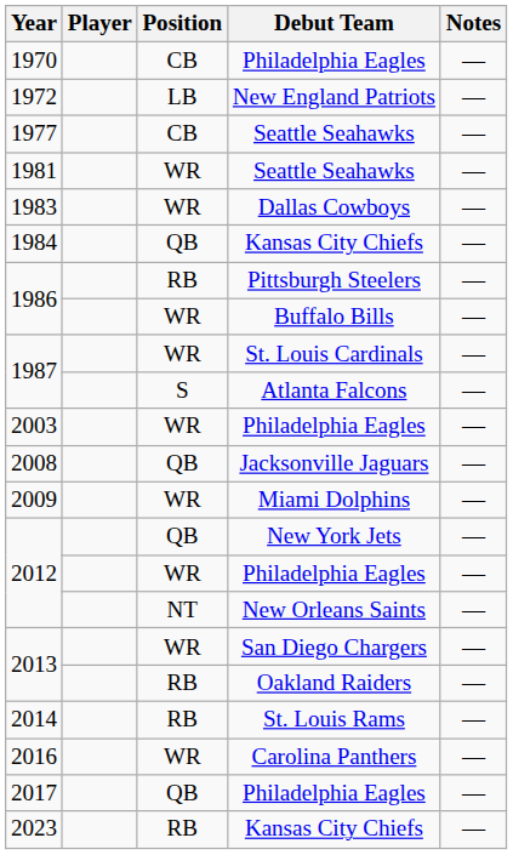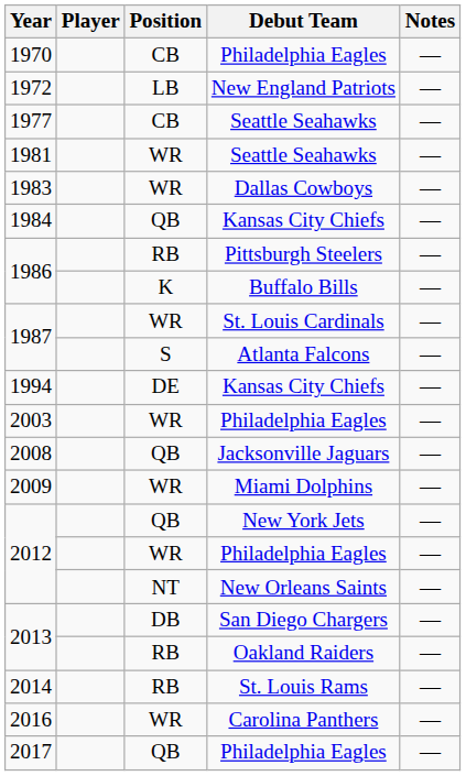 <table class="wikitable sortable" style="text-align: center;">
 <tr>
 <th>Year</th>
 <th>Player</th>
 <th>Position</th>
 <th>Debut Team</th>
 <th>Notes</th>
 </tr>
 <tr>
 <td align="center">1970</td>
 <td align="center"></td>
 <td align="center">CB</td>
 <td align="center"><a href='#'>Philadelphia Eagles</a></td>
 <td align="center">—</td>
 </tr>
 <tr>
 <td align="center">1972</td>
 <td align="center"></td>
 <td align="center">LB</td>
 <td align="center"><a href='#'>New England Patriots</a></td>
 <td align="center">—</td>
 </tr>
 <tr>
 <td align="center">1977</td>
 <td align="center"></td>
 <td align="center">CB</td>
 <td align="center"><a href='#'>Seattle Seahawks</a></td>
 <td align="center">—</td>
 </tr>
 <tr>
 <td align="center">1981</td>
 <td align="center"></td>
 <td align="center">WR</td>
 <td align="center"><a href='#'>Seattle Seahawks</a></td>
 <td align="center">—</td>
 </tr>
 <tr>
 <td align="center">1983</td>
 <td align="center"></td>
 <td align="center">WR</td>
 <td align="center"><a href='#'>Dallas Cowboys</a></td>
 <td align="center">—</td>
 </tr>
 <tr>
 <td align="center">1984</td>
 <td align="center"></td>
 <td align="center">QB</td>
 <td align="center"><a href='#'>Kansas City Chiefs</a></td>
 <td align="center">—</td>
 </tr>
 <tr>
 <td rowspan="2">1986</td>
 <td align="center"></td>
 <td align="center">RB</td>
 <td align="center"><a href='#'>Pittsburgh Steelers</a></td>
 <td align="center">—</td>
 </tr>
 <tr>
 <td align="center"></td>
-<td align="center">WR</td>
+<td align="center">K</td>
 <td align="center"><a href='#'>Buffalo Bills</a></td>
 <td align="center">—</td>
 </tr>
 <tr>
 <td rowspan="2">1987</td>
 <td align="center"></td>
 <td align="center">WR</td>
 <td align="center"><a href='#'>St. Louis Cardinals</a></td>
 <td align="center">—</td>
 </tr>
 <tr>
 <td align="center"></td>
 <td align="center">S</td>
 <td align="center"><a href='#'>Atlanta Falcons</a></td>
+<td align="center">—</td>
+</tr>
+<tr>
+<td align="center">1994</td>
+<td align="center"></td>
+<td align="center">DE</td>
+<td align="center"><a href='#'>Kansas City Chiefs</a></td>
 <td align="center">—</td>
 </tr>
 <tr>
 <td align="center">2003</td>
 <td align="center"></td>
 <td align="center">WR</td>
 <td align="center"><a href='#'>Philadelphia Eagles</a></td>
 <td align="center">—</td>
 </tr>
 <tr>
 <td align="center">2008</td>
 <td align="center"></td>
 <td align="center">QB</td>
 <td align="center"><a href='#'>Jacksonville Jaguars</a></td>
 <td align="center">—</td>
 </tr>
 <tr>
 <td align="center">2009</td>
 <td align="center"></td>
 <td align="center">WR</td>
 <td align="center"><a href='#'>Miami Dolphins</a></td>
 <td align="center">—</td>
 </tr>
 <tr>
 <td rowspan="3">2012</td>
 <td align="center"></td>
 <td align="center">QB</td>
 <td align="center"><a href='#'>New York Jets</a></td>
 <td align="center">—</td>
 </tr>
 <tr>
 <td align="center"></td>
 <td align="center">WR</td>
 <td align="center"><a href='#'>Philadelphia Eagles</a></td>
 <td align="center">—</td>
 </tr>
 <tr>
 <td align="center"></td>
 <td align="center">NT</td>
 <td align="center"><a href='#'>New Orleans Saints</a></td>
 <td align="center">—</td>
 </tr>
 <tr>
 <td rowspan="2">2013</td>
 <td align="center"></td>
-<td align="center">WR</td>
+<td align="center">DB</td>
 <td align="center"><a href='#'>San Diego Chargers</a></td>
 <td align="center">—</td>
 </tr>
 <tr>
 <td align="center"></td>
 <td align="center">RB</td>
 <td align="center"><a href='#'>Oakland Raiders</a></td>
 <td align="center">—</td>
 </tr>
 <tr>
 <td align="center">2014</td>
 <td align="center"></td>
 <td align="center">RB</td>
 <td align="center"><a href='#'>St. Louis Rams</a></td>
 <td align="center">—</td>
 </tr>
 <tr>
 <td align="center">2016</td>
 <td align="center"></td>
 <td align="center">WR</td>
 <td align="center"><a href='#'>Carolina Panthers</a></td>
 <td align="center">—</td>
 </tr>
 <tr>
 <td align="center">2017</td>
 <td align="center"></td>
 <td align="center">QB</td>
 <td align="center"><a href='#'>Philadelphia Eagles</a></td>
 <td align="center">—</td>
 </tr>
-<tr>
-<td align="center">2023</td>
-<td align="center"></td>
-<td align="center">RB</td>
-<td align="center"><a href='#'>Kansas City Chiefs</a></td>
-<td align="center">—</td>
-</tr>
 </table>
